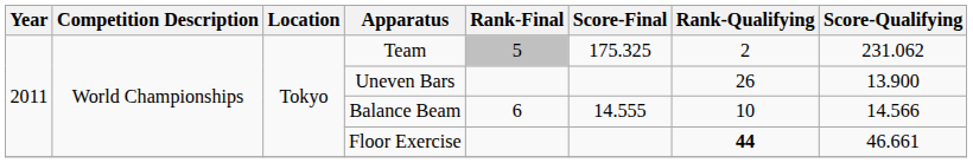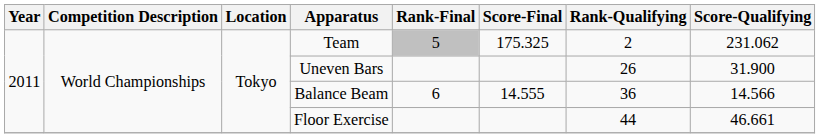 <table class="wikitable" style="text-align:center">
 <tr>
 <th>Year</th>
 <th>Competition Description</th>
 <th>Location</th>
 <th>Apparatus</th>
 <th>Rank-Final</th>
 <th>Score-Final</th>
 <th>Rank-Qualifying</th>
 <th>Score-Qualifying</th>
 </tr>
 <tr>
 <td rowspan=4>2011</td>
 <td rowspan=4>World Championships</td>
 <td rowspan=4>Tokyo</td>
 <td>Team</td>
 <td bgcolor=silver>5</td>
 <td>175.325</td>
 <td>2</td>
 <td>231.062</td>
 </tr>
 <tr>
 <td>Uneven Bars</td>
 <td></td>
 <td></td>
 <td>26</td>
-<td>13.900</td>
+<td>31.900</td>
 </tr>
 <tr>
 <td>Balance Beam</td>
 <td>6</td>
 <td>14.555</td>
-<td>10</td>
+<td>36</td>
 <td>14.566</td>
 </tr>
 <tr>
 <td>Floor Exercise</td>
 <td></td>
 <td></td>
-<td><strong>44</strong></td>
+<td>44</td>
 <td>46.661</td>
 </tr>
 <tr>
 </tr>
 </table>
